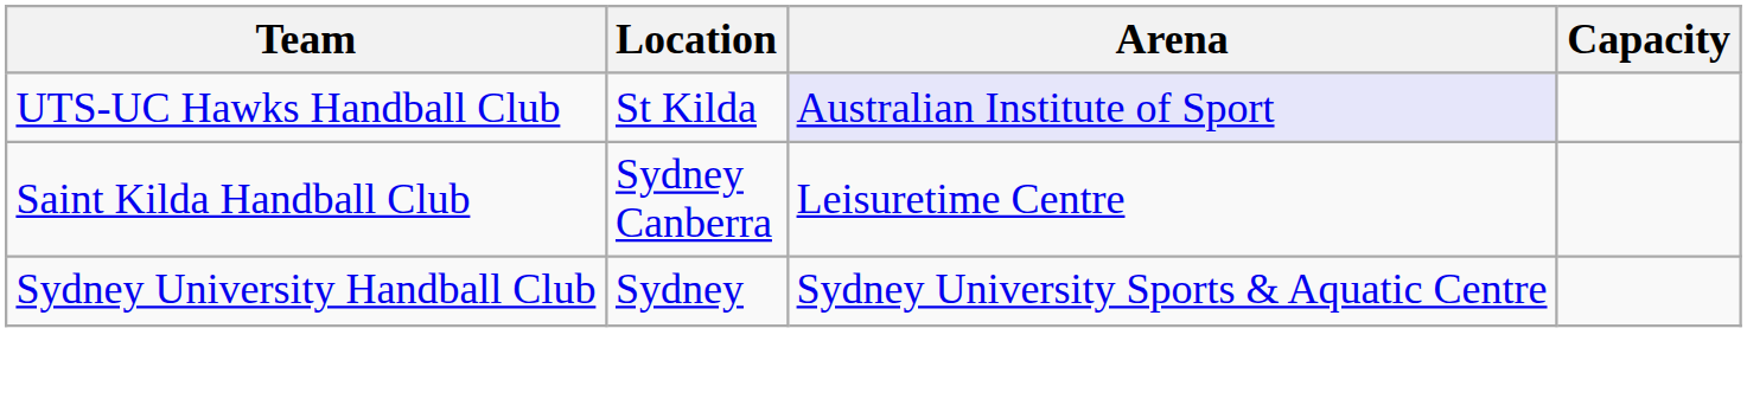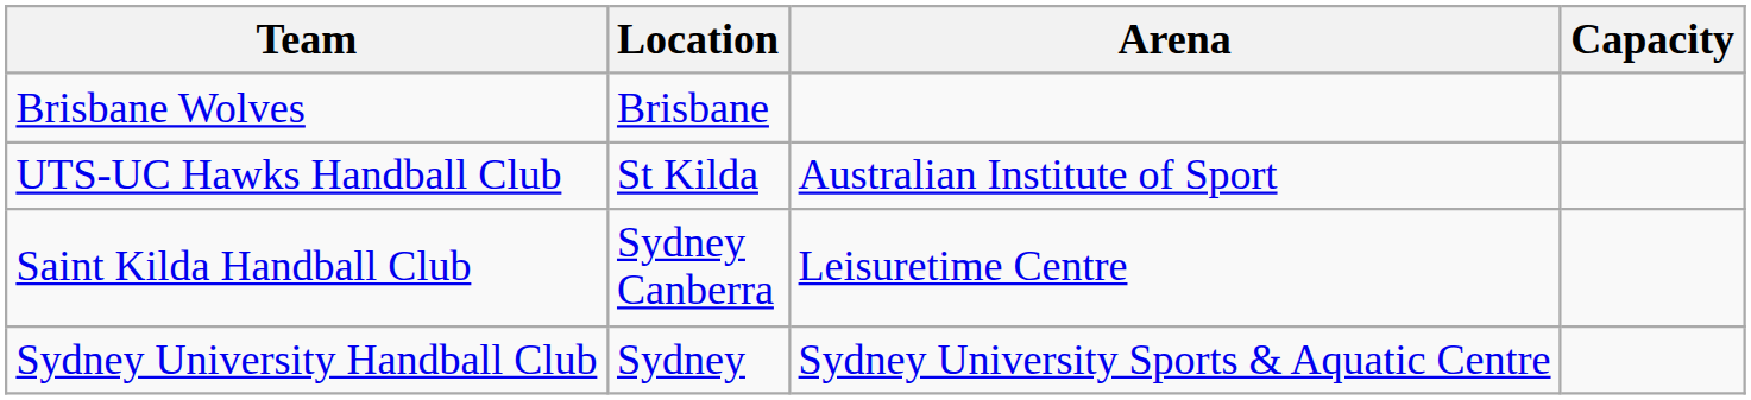 <table class="wikitable sortable" style="text-align: left;">
 <tr>
 <th>Team</th>
 <th>Location</th>
 <th>Arena</th>
 <th>Capacity</th>
 </tr>
 <tr>
+<td><a href='#'>Brisbane Wolves</a></td>
+<td><a href='#'>Brisbane</a></td>
+<td></td>
+<td align="center"></td>
+</tr>
+<tr>
 <td><a href='#'>UTS-UC Hawks Handball Club</a></td>
 <td><a href='#'>St Kilda</a></td>
-<td style="background: lavender;"><a href='#'>Australian Institute of Sport</a></td>
+<td><a href='#'>Australian Institute of Sport</a></td>
 <td align="center"></td>
 </tr>
 <tr>
 <td><a href='#'>Saint Kilda Handball Club</a></td>
 <td><a href='#'>Sydney</a><br><a href='#'>Canberra</a></td>
 <td><a href='#'>Leisuretime Centre</a></td>
 <td align="center"></td>
 </tr>
 <tr>
 <td><a href='#'>Sydney University Handball Club</a></td>
 <td><a href='#'>Sydney</a></td>
 <td><a href='#'>Sydney University Sports & Aquatic Centre</a></td>
 <td align="center"></td>
 </tr>
 </table>
